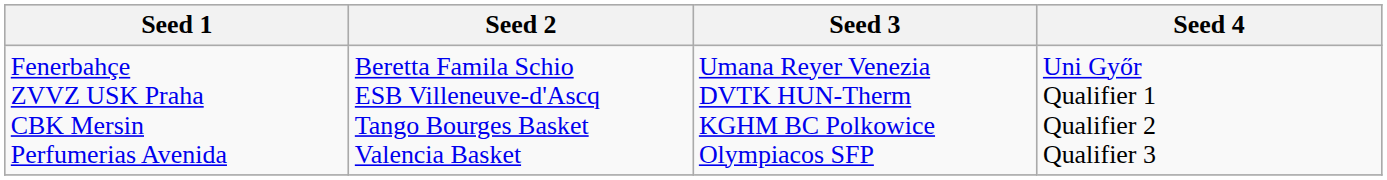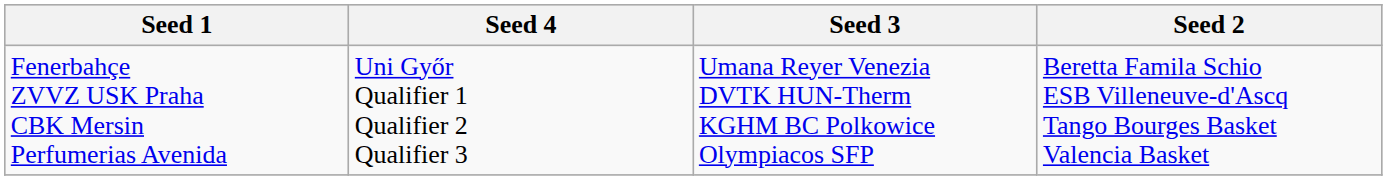 <table class="wikitable">
 <tr>
 <th width=205>Seed 1</th>
+<th width=205>Seed 4</th>
+<th width=205>Seed 3</th>
 <th width=205>Seed 2</th>
-<th width=205>Seed 3</th>
-<th width=205>Seed 4</th>
 </tr>
 <tr>
 <td> <a href='#'>Fenerbahçe</a> <br>  <a href='#'>ZVVZ USK Praha</a> <br>  <a href='#'>CBK Mersin</a> <br>  <a href='#'>Perfumerias Avenida</a></td>
+<td> <a href='#'>Uni Győr</a> <br>  Qualifier 1 <br>  Qualifier 2 <br>  Qualifier 3</td>
+<td> <a href='#'>Umana Reyer Venezia</a> <br>  <a href='#'>DVTK HUN-Therm</a> <br>  <a href='#'>KGHM BC Polkowice</a> <br>  <a href='#'>Olympiacos SFP</a></td>
 <td> <a href='#'>Beretta Famila Schio</a> <br>  <a href='#'>ESB Villeneuve-d'Ascq</a> <br>  <a href='#'>Tango Bourges Basket</a> <br>  <a href='#'>Valencia Basket</a></td>
-<td> <a href='#'>Umana Reyer Venezia</a> <br>  <a href='#'>DVTK HUN-Therm</a> <br>  <a href='#'>KGHM BC Polkowice</a> <br>  <a href='#'>Olympiacos SFP</a></td>
-<td> <a href='#'>Uni Győr</a> <br>  Qualifier 1 <br>  Qualifier 2 <br>  Qualifier 3</td>
 </tr>
 </table>
